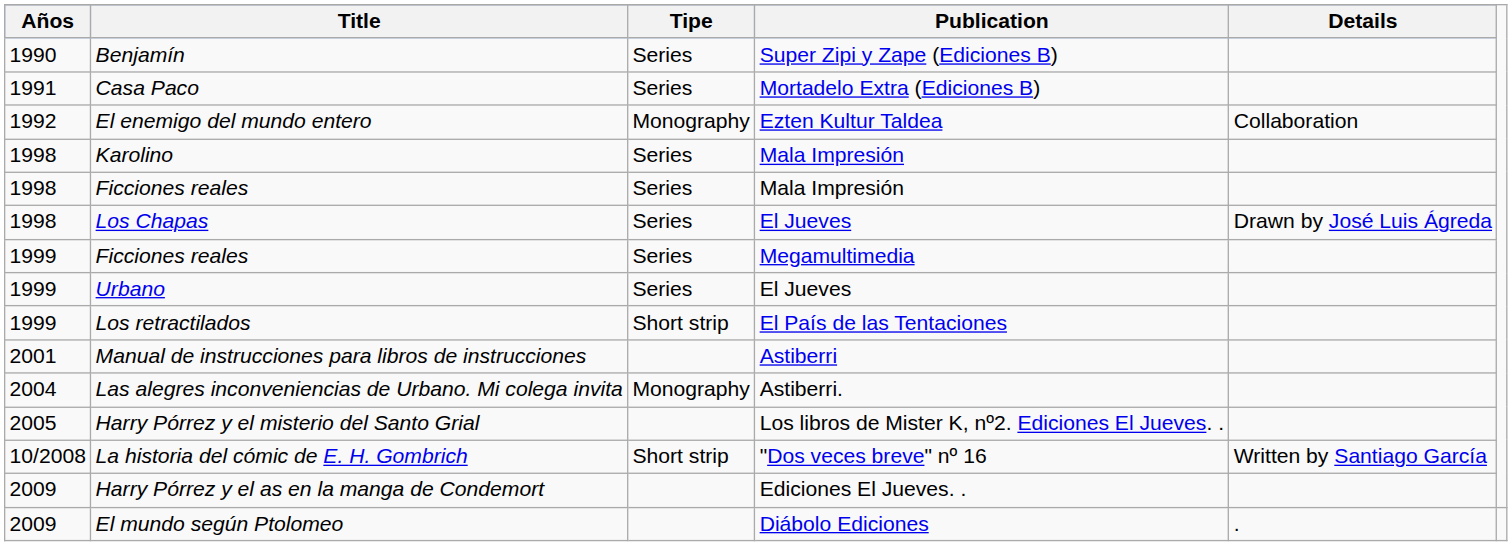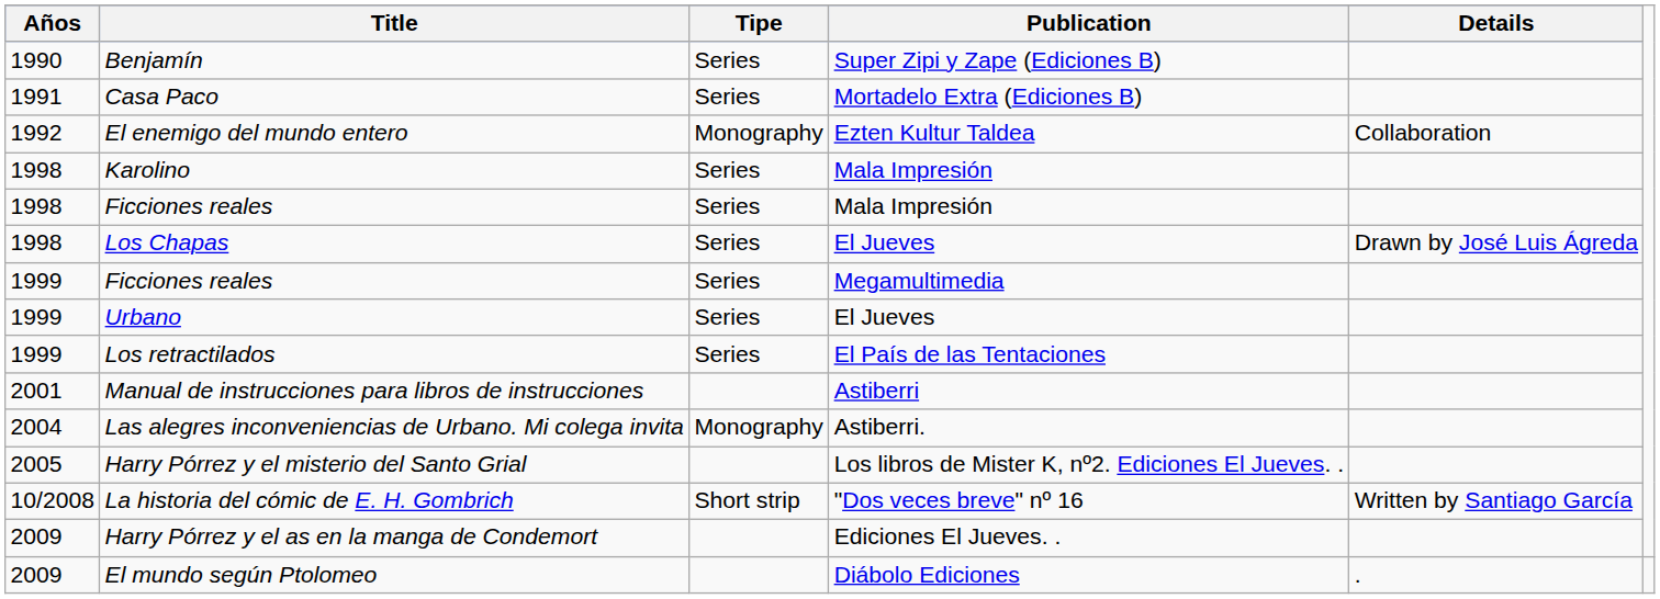 <table class="sortable wikitable">
 <tr>
 </tr>
 <tr bgcolor=#6495ED>
 <th>Años</th>
 <th>Title</th>
 <th>Tipe</th>
 <th>Publication</th>
 <th>Details</th>
 </tr>
 <tr>
 <td>1990</td>
 <td><em>Benjamín</em></td>
 <td>Series</td>
 <td><a href='#'>Super Zipi y Zape</a> (<a href='#'>Ediciones B</a>)</td>
 <td></td>
 </tr>
 <tr>
 <td>1991</td>
 <td><em>Casa Paco</em></td>
 <td>Series</td>
 <td><a href='#'>Mortadelo Extra</a> (<a href='#'>Ediciones B</a>)</td>
 <td></td>
 </tr>
 <tr>
 <td>1992</td>
 <td><em>El enemigo del mundo entero</em></td>
 <td>Monography</td>
 <td><a href='#'>Ezten Kultur Taldea</a></td>
 <td>Collaboration</td>
 </tr>
 <tr>
 <td>1998</td>
 <td><em>Karolino</em></td>
 <td>Series</td>
 <td><a href='#'>Mala Impresión</a></td>
 <td></td>
 </tr>
 <tr>
 <td>1998</td>
 <td><em>Ficciones reales</em></td>
 <td>Series</td>
 <td>Mala Impresión</td>
 <td></td>
 </tr>
 <tr>
 <td>1998</td>
 <td><em><a href='#'>Los Chapas</a></em></td>
 <td>Series</td>
 <td><a href='#'>El Jueves</a></td>
 <td>Drawn by <a href='#'>José Luis Ágreda</a></td>
 </tr>
 <tr>
 <td>1999</td>
 <td><em>Ficciones reales</em></td>
 <td>Series</td>
 <td><a href='#'>Megamultimedia</a></td>
 <td></td>
 </tr>
 <tr>
 <td>1999</td>
 <td><em><a href='#'>Urbano</a></em></td>
 <td>Series</td>
 <td>El Jueves</td>
 <td></td>
 </tr>
 <tr>
 <td>1999</td>
 <td><em>Los retractilados</em></td>
-<td>Short strip</td>
+<td>Series</td>
 <td><a href='#'>El País de las Tentaciones</a></td>
 <td></td>
 </tr>
 <tr>
 <td>2001</td>
 <td><em>Manual de instrucciones para libros de instrucciones</em></td>
 <td></td>
 <td><a href='#'>Astiberri</a></td>
 <td></td>
 </tr>
 <tr>
 <td>2004</td>
 <td><em>Las alegres inconveniencias de Urbano. Mi colega invita</em></td>
 <td>Monography</td>
 <td>Astiberri. </td>
 <td></td>
 </tr>
 <tr>
 <td>2005</td>
 <td><em>Harry Pórrez y el misterio del Santo Grial</em></td>
 <td></td>
 <td>Los libros de Mister K, nº2. <a href='#'>Ediciones El Jueves</a>. .</td>
 <td></td>
 </tr>
 <tr>
 <td>10/2008</td>
 <td><em>La historia del cómic de <a href='#'>E. H. Gombrich</a></em></td>
 <td>Short strip</td>
 <td>"<a href='#'>Dos veces breve</a>" nº 16</td>
 <td>Written by <a href='#'>Santiago García</a></td>
 </tr>
 <tr>
 <td>2009</td>
 <td><em>Harry Pórrez y el as en la manga de Condemort</em></td>
 <td></td>
 <td>Ediciones El Jueves. .</td>
 <td></td>
 </tr>
 <tr>
 <td>2009</td>
 <td><em>El mundo según Ptolomeo</em></td>
 <td></td>
 <td><a href='#'>Diábolo Ediciones</a></td>
 <td>.</td>
 <td></td>
 </tr>
 </table>
